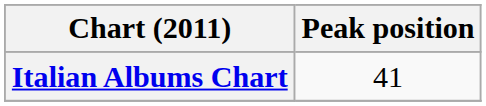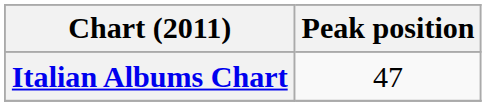 <table class = "wikitable sortable plainrowheaders" style="text-align:center;">
 <tr>
 <th>Chart (2011)</th>
 <th>Peak position</th>
 </tr>
 <tr>
 <th scope="row"><a href='#'>Italian Albums Chart</a></th>
-<td>41</td>
+<td>47</td>
 </tr>
 <tr>
 </tr>
 </table>
